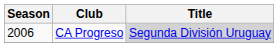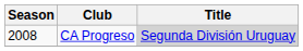 <table class="wikitable">
 <tr>
 <th>Season</th>
 <th>Club</th>
 <th>Title</th>
 </tr>
 <tr>
-<td>2006</td>
+<td>2008</td>
 <td><a href='#'>CA Progreso</a></td>
 <td style="background: lightgrey;"><a href='#'>Segunda División Uruguay</a></td>
 </tr>
 <tr>
 </tr>
 </table>
